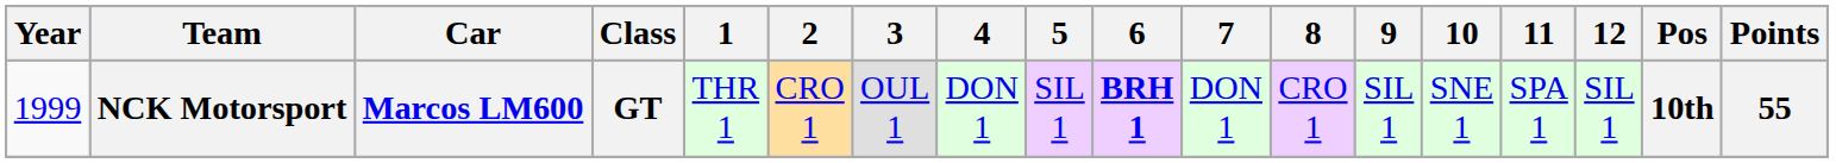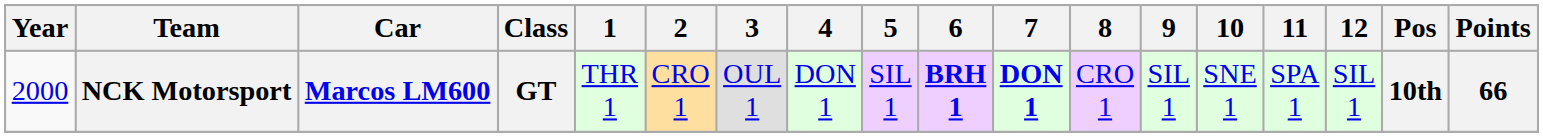 <table class="wikitable" style="text-align:center; font-size:85%">
 <tr>
 <th>Year</th>
 <th>Team</th>
 <th>Car</th>
 <th>Class</th>
 <th>1</th>
 <th>2</th>
 <th>3</th>
 <th>4</th>
 <th>5</th>
 <th>6</th>
 <th>7</th>
 <th>8</th>
 <th>9</th>
 <th>10</th>
 <th>11</th>
 <th>12</th>
 <th>Pos</th>
 <th>Points</th>
 </tr>
 <tr>
-<td><a href='#'>1999</a></td>
+<td><a href='#'>2000</a></td>
 <th nowrap>NCK Motorsport</th>
 <th nowrap><a href='#'>Marcos LM600</a></th>
 <th>GT</th>
 <td style="background:#DFFFDF;"><a href='#'>THR<br>1</a><br></td>
 <td style="background:#FFDF9F;"><a href='#'>CRO<br>1</a><br></td>
 <td style="background:#DFDFDF;"><a href='#'>OUL<br>1</a><br></td>
 <td style="background:#DFFFDF;"><a href='#'>DON<br>1</a><br></td>
 <td style="background:#EFCFFF;"><a href='#'>SIL<br>1</a><br></td>
 <td style="background:#EFCFFF;"><strong><a href='#'>BRH<br>1</a><br></strong></td>
-<td style="background:#DFFFDF;"><a href='#'>DON<br>1</a><br></td>
+<td style="background:#DFFFDF;"><strong><a href='#'>DON<br>1</a><br></strong></td>
 <td style="background:#EFCFFF;"><a href='#'>CRO<br>1</a><br></td>
 <td style="background:#DFFFDF;"><a href='#'>SIL<br>1</a><br></td>
 <td style="background:#DFFFDF;"><a href='#'>SNE<br>1</a><br></td>
 <td style="background:#DFFFDF;"><a href='#'>SPA<br>1</a><br></td>
 <td style="background:#DFFFDF;"><a href='#'>SIL<br>1</a><br></td>
 <th>10th</th>
-<th>55</th>
+<th>66</th>
 </tr>
 <tr>
 </tr>
 </table>
